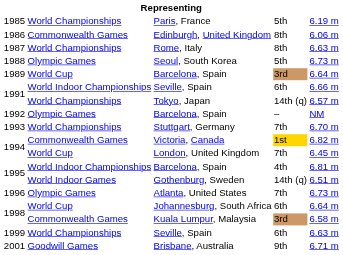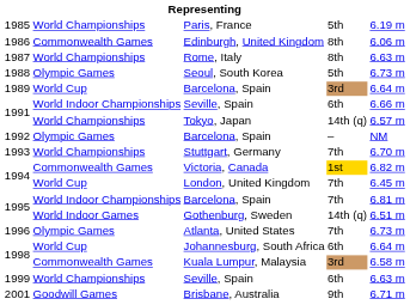 <table>
 <tr>
 <th colspan="5">Representing </th>
 </tr>
 <tr>
 <td>1985</td>
 <td><a href='#'>World Championships</a></td>
 <td><a href='#'>Paris</a>, France</td>
 <td>5th</td>
 <td><a href='#'>6.19 m</a></td>
 </tr>
 <tr>
 <td>1986</td>
 <td><a href='#'>Commonwealth Games</a></td>
 <td><a href='#'>Edinburgh</a>, <a href='#'>United Kingdom</a></td>
 <td>8th</td>
 <td><a href='#'>6.06 m</a></td>
 </tr>
 <tr>
 <td>1987</td>
 <td><a href='#'>World Championships</a></td>
 <td><a href='#'>Rome</a>, Italy</td>
 <td>8th</td>
 <td><a href='#'>6.63 m</a></td>
 </tr>
 <tr>
 <td>1988</td>
 <td><a href='#'>Olympic Games</a></td>
 <td><a href='#'>Seoul</a>, South Korea</td>
 <td>5th</td>
 <td><a href='#'>6.73 m</a></td>
 </tr>
 <tr>
 <td>1989</td>
 <td><a href='#'>World Cup</a></td>
 <td><a href='#'>Barcelona</a>, Spain</td>
 <td bgcolor="cc9966">3rd</td>
 <td><a href='#'>6.64 m</a></td>
 </tr>
 <tr>
 <td rowspan=2>1991</td>
 <td><a href='#'>World Indoor Championships</a></td>
 <td><a href='#'>Seville</a>, Spain</td>
 <td>6th</td>
 <td><a href='#'>6.66 m</a></td>
 </tr>
 <tr>
 <td><a href='#'>World Championships</a></td>
 <td><a href='#'>Tokyo</a>, Japan</td>
 <td>14th (q)</td>
 <td><a href='#'>6.57 m</a></td>
 </tr>
 <tr>
 <td>1992</td>
 <td><a href='#'>Olympic Games</a></td>
 <td><a href='#'>Barcelona</a>, Spain</td>
 <td>–</td>
 <td><a href='#'>NM</a></td>
 </tr>
 <tr>
 <td>1993</td>
 <td><a href='#'>World Championships</a></td>
 <td><a href='#'>Stuttgart</a>, Germany</td>
 <td>7th</td>
 <td><a href='#'>6.70 m</a></td>
 </tr>
 <tr>
 <td rowspan=2>1994</td>
 <td><a href='#'>Commonwealth Games</a></td>
 <td><a href='#'>Victoria</a>, <a href='#'>Canada</a></td>
 <td bgcolor="gold">1st</td>
 <td><a href='#'>6.82 m</a></td>
 </tr>
 <tr>
 <td><a href='#'>World Cup</a></td>
 <td><a href='#'>London</a>, United Kingdom</td>
 <td>7th</td>
 <td><a href='#'>6.45 m</a></td>
 </tr>
 <tr>
 <td rowspan=2>1995</td>
 <td><a href='#'>World Indoor Championships</a></td>
 <td><a href='#'>Barcelona</a>, Spain</td>
-<td>4th</td>
+<td>7th</td>
 <td><a href='#'>6.81 m</a></td>
 </tr>
 <tr>
 <td><a href='#'>World Indoor Games</a></td>
 <td><a href='#'>Gothenburg</a>, Sweden</td>
 <td>14th (q)</td>
 <td><a href='#'>6.51 m</a></td>
 </tr>
 <tr>
 <td>1996</td>
 <td><a href='#'>Olympic Games</a></td>
 <td><a href='#'>Atlanta</a>, United States</td>
 <td>7th</td>
 <td><a href='#'>6.73 m</a></td>
 </tr>
 <tr>
 <td rowspan=2>1998</td>
 <td><a href='#'>World Cup</a></td>
 <td><a href='#'>Johannesburg</a>, South Africa</td>
 <td>6th</td>
 <td><a href='#'>6.64 m</a></td>
 </tr>
 <tr>
 <td><a href='#'>Commonwealth Games</a></td>
 <td><a href='#'>Kuala Lumpur</a>, Malaysia</td>
 <td bgcolor="cc9966">3rd</td>
 <td><a href='#'>6.58 m</a></td>
 </tr>
 <tr>
 <td>1999</td>
 <td><a href='#'>World Championships</a></td>
 <td><a href='#'>Seville</a>, Spain</td>
 <td>6th</td>
 <td><a href='#'>6.63 m</a></td>
 </tr>
 <tr>
 <td>2001</td>
 <td><a href='#'>Goodwill Games</a></td>
 <td><a href='#'>Brisbane</a>, Australia</td>
 <td>9th</td>
 <td><a href='#'>6.71 m</a></td>
 </tr>
 </table>
